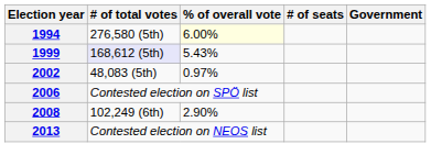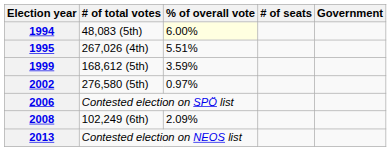 <table class="wikitable">
 <tr>
 <th>Election year</th>
 <th># of total votes</th>
 <th>% of overall vote</th>
 <th># of seats</th>
 <th>Government</th>
 </tr>
 <tr>
 <th><a href='#'>1994</a></th>
-<td>276,580 (5th)</td>
+<td>48,083 (5th)</td>
 <td style="background: lightyellow;">6.00%</td>
 <td></td>
 <td></td>
 </tr>
 <tr>
+<th><a href='#'>1995</a></th>
+<td>267,026 (4th)</td>
+<td>5.51%</td>
+<td></td>
+<td></td>
+</tr>
+<tr>
 <th><a href='#'>1999</a></th>
-<td style="background: lavender;">168,612 (5th)</td>
-<td>5.43%</td>
+<td>168,612 (5th)</td>
+<td>3.59%</td>
 <td></td>
 <td></td>
 </tr>
 <tr>
 <th><a href='#'>2002</a></th>
-<td>48,083 (5th)</td>
+<td>276,580 (5th)</td>
 <td>0.97%</td>
 <td></td>
 <td></td>
 </tr>
 <tr>
 <th><a href='#'>2006</a></th>
 <td colspan=2><em>Contested election on <a href='#'>SPÖ</a> list</em></td>
 <td></td>
 <td></td>
 </tr>
 <tr>
 <th><a href='#'>2008</a></th>
 <td>102,249 (6th)</td>
-<td>2.90%</td>
+<td>2.09%</td>
 <td></td>
 <td></td>
 </tr>
 <tr>
 <th><a href='#'>2013</a></th>
 <td colspan=2><em>Contested election on <a href='#'>NEOS</a> list</em></td>
 <td></td>
 <td></td>
 </tr>
 </table>
